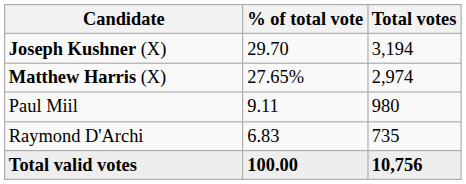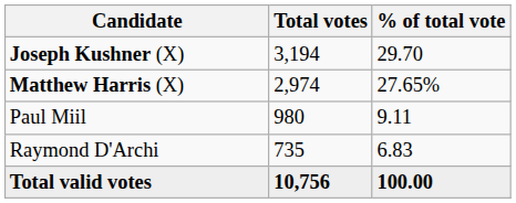 <table class="wikitable">
 <tr>
 <th bgcolor="#DDDDFF" width="200px">Candidate</th>
+<th bgcolor="#DDDDFF">Total votes</th>
 <th bgcolor="#DDDDFF">% of total vote</th>
-<th bgcolor="#DDDDFF">Total votes</th>
 </tr>
 <tr>
 <td><strong>Joseph Kushner</strong> (X)</td>
+<td>3,194</td>
 <td>29.70</td>
-<td>3,194</td>
 </tr>
 <tr>
 <td><strong>Matthew Harris</strong> (X)</td>
+<td>2,974</td>
 <td>27.65%</td>
-<td>2,974</td>
 </tr>
 <tr>
 <td>Paul Miil</td>
+<td>980</td>
 <td>9.11</td>
-<td>980</td>
 </tr>
 <tr>
 <td>Raymond D'Archi</td>
+<td>735</td>
 <td>6.83</td>
-<td>735</td>
 </tr>
 <tr bgcolor="#EEEEEE">
 <td><strong>Total valid votes</strong></td>
+<td><strong>10,756</strong></td>
 <td><strong>100.00</strong></td>
-<td><strong>10,756</strong></td>
 </tr>
 </table>
